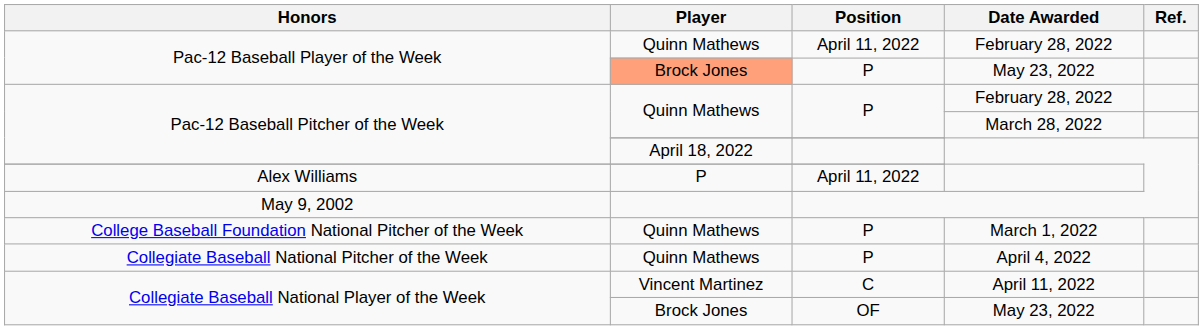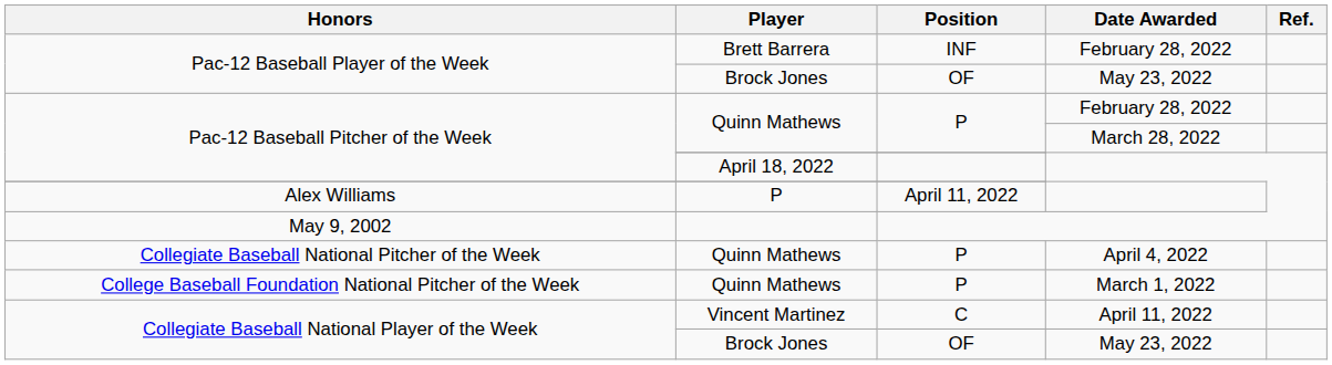 <table class="wikitable" style="width: 90%;text-align: center;">
 <tr>
 <th style=>Honors</th>
 <th style=>Player</th>
 <th style=>Position</th>
 <th style=>Date Awarded</th>
 <th style=>Ref.</th>
 </tr>
 <tr align="center">
 <td rowspan="2">Pac-12 Baseball Player of the Week</td>
-<td>Quinn Mathews</td>
-<td>April 11, 2022</td>
+<td>Brett Barrera</td>
+<td>INF</td>
 <td>February 28, 2022</td>
 <td></td>
 </tr>
 <tr>
-<td style="background: lightsalmon;">Brock Jones</td>
-<td>P</td>
+<td>Brock Jones</td>
+<td>OF</td>
 <td>May 23, 2022</td>
 <td></td>
 </tr>
 <tr align="center">
 <td rowspan="5">Pac-12 Baseball Pitcher of the Week</td>
 <td rowspan="3">Quinn Mathews</td>
 <td rowspan="3">P</td>
 <td>February 28, 2022</td>
 <td></td>
 </tr>
 <tr>
 <td>March 28, 2022</td>
 <td></td>
 </tr>
 <tr>
 </tr>
 <tr>
 </tr>
 <tr>
 <td>April 18, 2022</td>
 <td></td>
 </tr>
 <tr>
 </tr>
 <tr>
 <td rowspan="2">Alex Williams</td>
 <td rowspan="2">P</td>
 <td>April 11, 2022</td>
 <td></td>
 </tr>
 <tr>
 </tr>
 <tr>
 <td>May 9, 2002</td>
 <td></td>
 </tr>
 <tr align="center">
+<td rowspan="1"><a href='#'>Collegiate Baseball</a> National Pitcher of the Week</td>
+<td>Quinn Mathews</td>
+<td>P</td>
+<td>April 4, 2022</td>
+<td></td>
+</tr>
+<tr align="center">
 <td rowspan="1"><a href='#'>College Baseball Foundation</a> National Pitcher of the Week</td>
 <td>Quinn Mathews</td>
 <td>P</td>
 <td>March 1, 2022</td>
-<td></td>
-</tr>
-<tr align="center">
-<td rowspan="1"><a href='#'>Collegiate Baseball</a> National Pitcher of the Week</td>
-<td>Quinn Mathews</td>
-<td>P</td>
-<td>April 4, 2022</td>
 <td></td>
 </tr>
 <tr align="center">
 <td rowspan="2"><a href='#'>Collegiate Baseball</a> National Player of the Week</td>
 <td>Vincent Martinez</td>
 <td>C</td>
 <td>April 11, 2022</td>
 <td></td>
 </tr>
 <tr>
 <td>Brock Jones</td>
 <td>OF</td>
 <td>May 23, 2022</td>
 <td></td>
 </tr>
 </table>
